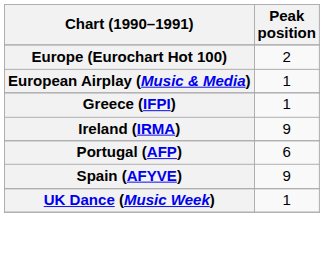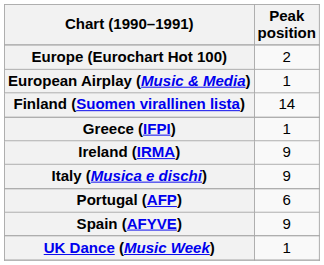 <table class="wikitable sortable plainrowheaders" style="text-align:center">
 <tr>
 <th scope="col">Chart (1990–1991)</th>
 <th scope="col">Peak<br>position</th>
 </tr>
 <tr>
 </tr>
 <tr>
 </tr>
 <tr>
 </tr>
 <tr>
 </tr>
 <tr>
 </tr>
 <tr>
 <th scope="row">Europe (Eurochart Hot 100)</th>
 <td>2</td>
 </tr>
 <tr>
 <th scope="row">European Airplay (<em><a href='#'>Music & Media</a></em>)</th>
 <td>1</td>
 </tr>
 <tr>
+<th scope="row">Finland (<a href='#'>Suomen virallinen lista</a>)</th>
+<td>14</td>
+</tr>
+<tr>
 </tr>
 <tr>
 </tr>
 <tr>
 <th scope="row">Greece (<a href='#'>IFPI</a>)</th>
 <td>1</td>
 </tr>
 <tr>
 <th scope="row">Ireland (<a href='#'>IRMA</a>)</th>
+<td>9</td>
+</tr>
+<tr>
+<th scope="row">Italy (<em><a href='#'>Musica e dischi</a></em>)</th>
 <td>9</td>
 </tr>
 <tr>
 </tr>
 <tr>
 </tr>
 <tr>
 </tr>
 <tr>
 <th scope="row">Portugal (<a href='#'>AFP</a>)</th>
 <td>6</td>
 </tr>
 <tr>
 <th scope="row">Spain (<a href='#'>AFYVE</a>)</th>
 <td>9</td>
 </tr>
 <tr>
 </tr>
 <tr>
 </tr>
 <tr>
 <th scope="row"><a href='#'>UK Dance</a> (<em><a href='#'>Music Week</a></em>)</th>
 <td align="center">1</td>
 </tr>
 <tr>
 </tr>
 <tr>
 </tr>
 <tr>
 </tr>
 <tr>
 </tr>
 <tr>
 </tr>
 </table>
